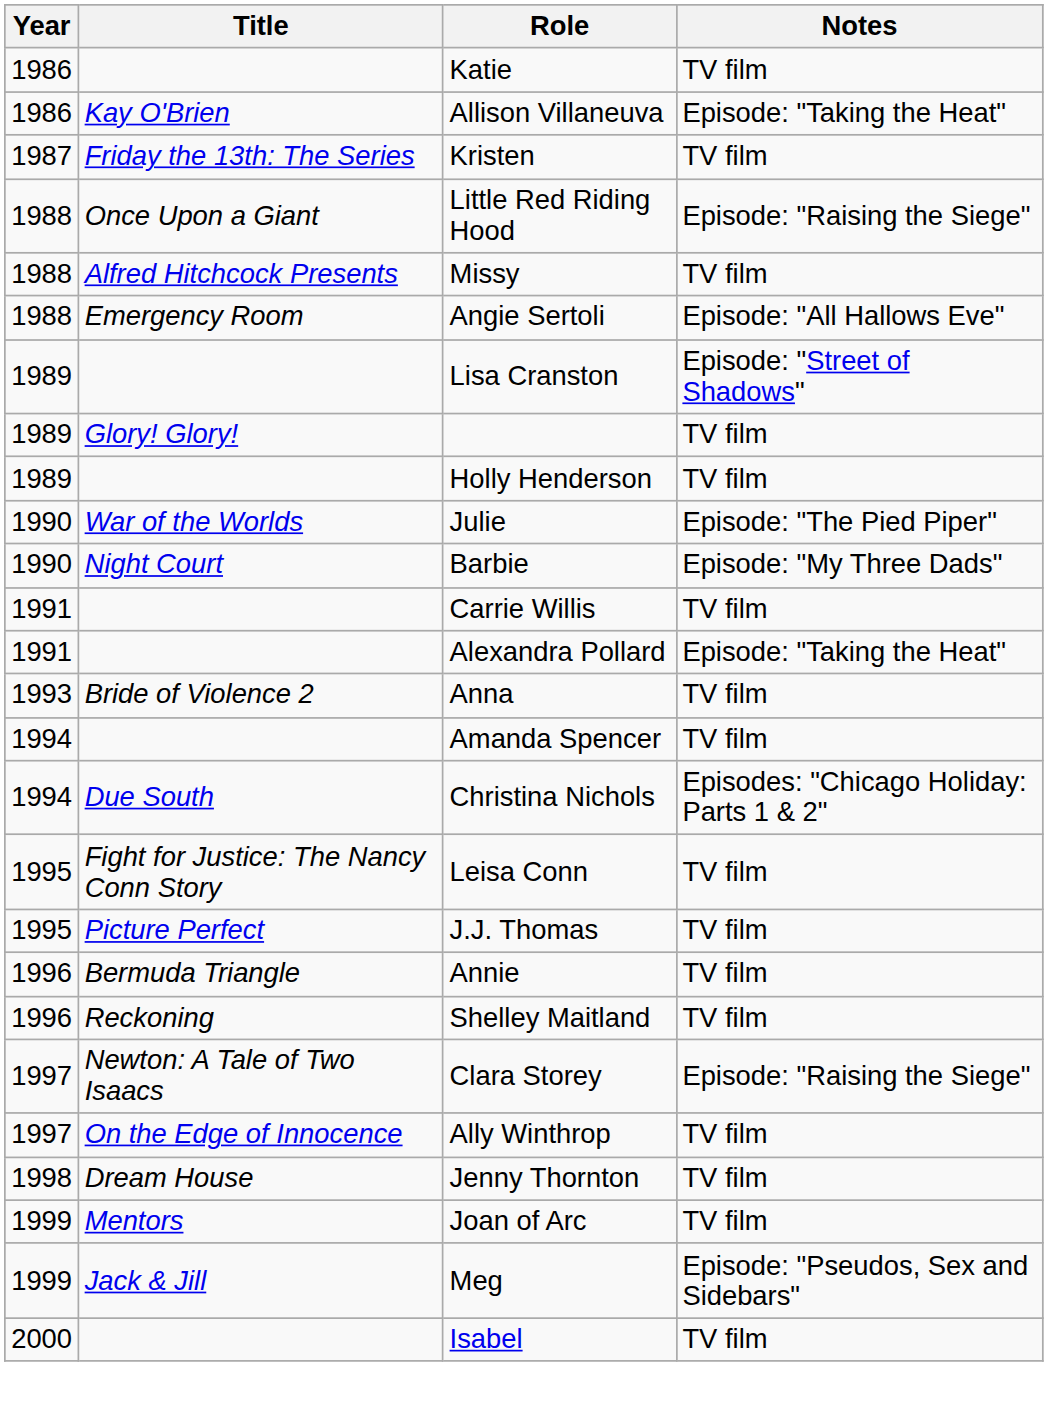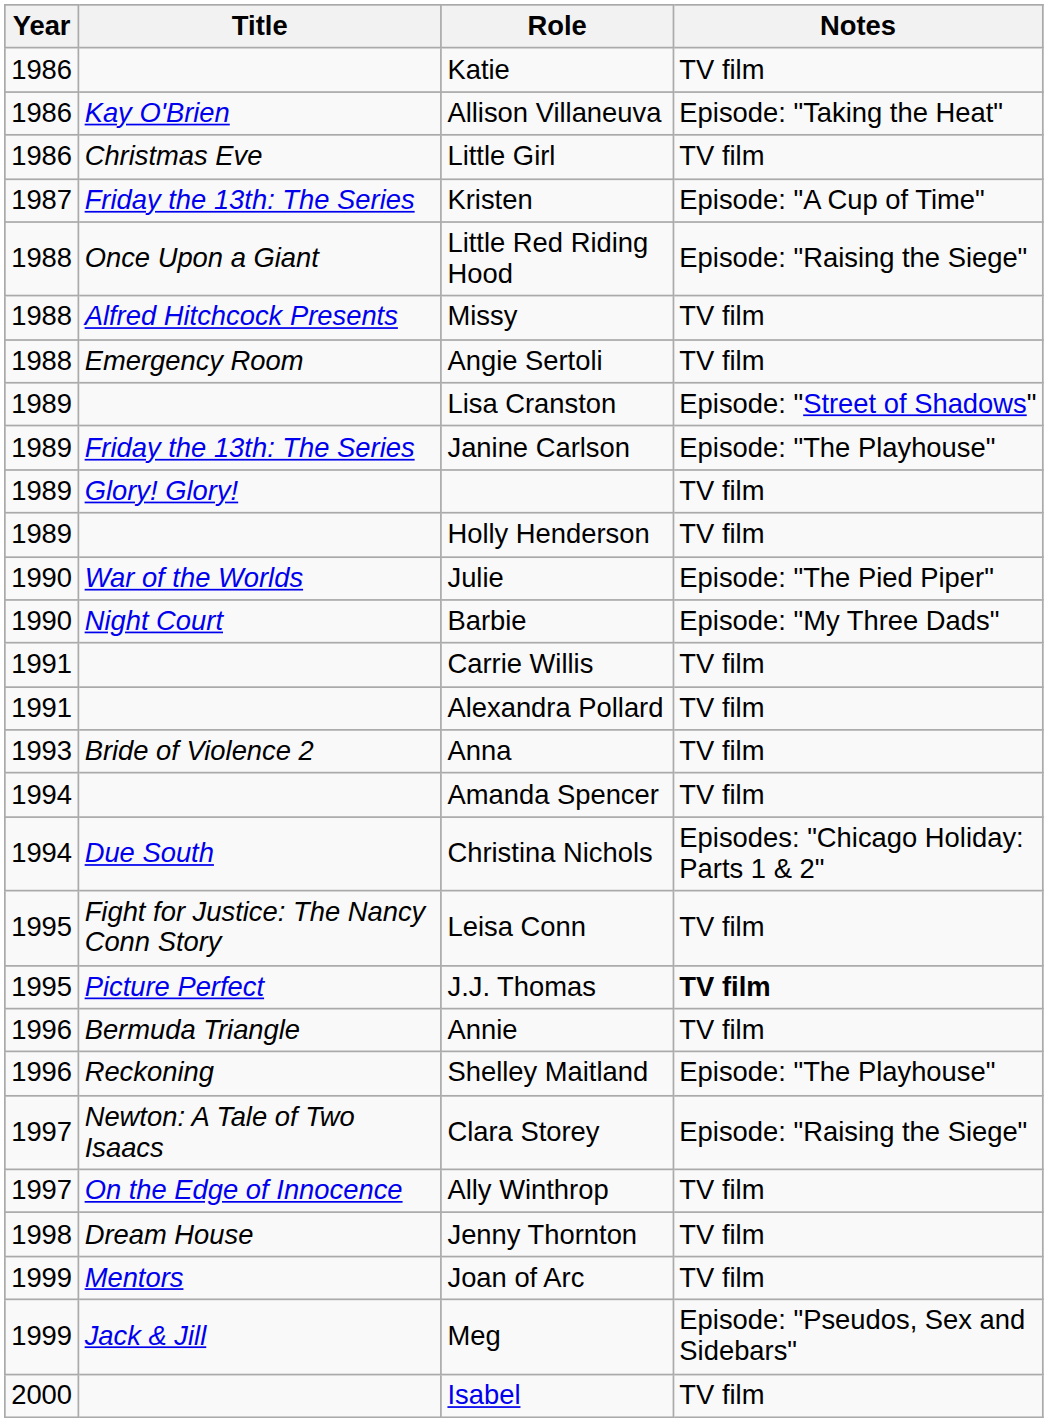 <table class="wikitable sortable">
 <tr>
 <th>Year</th>
 <th>Title</th>
 <th>Role</th>
 <th class="unsortable">Notes</th>
 </tr>
 <tr>
 <td>1986</td>
 <td><em></em></td>
 <td>Katie</td>
 <td>TV film</td>
 </tr>
 <tr>
 <td>1986</td>
 <td><em><a href='#'>Kay O'Brien</a></em></td>
 <td>Allison Villaneuva</td>
 <td>Episode: "Taking the Heat"</td>
 </tr>
 <tr>
+<td>1986</td>
+<td><em>Christmas Eve</em></td>
+<td>Little Girl</td>
+<td>TV film</td>
+</tr>
+<tr>
 <td>1987</td>
 <td><em><a href='#'>Friday the 13th: The Series</a></em></td>
 <td>Kristen</td>
-<td>TV film</td>
+<td>Episode: "A Cup of Time"</td>
 </tr>
 <tr>
 <td>1988</td>
 <td><em>Once Upon a Giant</em></td>
 <td>Little Red Riding Hood</td>
 <td>Episode: "Raising the Siege"</td>
 </tr>
 <tr>
 <td>1988</td>
 <td><em><a href='#'>Alfred Hitchcock Presents</a></em></td>
 <td>Missy</td>
 <td>TV film</td>
 </tr>
 <tr>
 <td>1988</td>
 <td><em>Emergency Room</em></td>
 <td>Angie Sertoli</td>
-<td>Episode: "All Hallows Eve"</td>
+<td>TV film</td>
 </tr>
 <tr>
 <td>1989</td>
 <td><em></em></td>
 <td>Lisa Cranston</td>
 <td>Episode: "<a href='#'>Street of Shadows</a>"</td>
+</tr>
+<tr>
+<td>1989</td>
+<td><em><a href='#'>Friday the 13th: The Series</a></em></td>
+<td>Janine Carlson</td>
+<td>Episode: "The Playhouse"</td>
 </tr>
 <tr>
 <td>1989</td>
 <td><em><a href='#'>Glory! Glory!</a></em></td>
 <td></td>
 <td>TV film</td>
 </tr>
 <tr>
 <td>1989</td>
 <td><em></em></td>
 <td>Holly Henderson</td>
 <td>TV film</td>
 </tr>
 <tr>
 <td>1990</td>
 <td><em><a href='#'>War of the Worlds</a></em></td>
 <td>Julie</td>
 <td>Episode: "The Pied Piper"</td>
 </tr>
 <tr>
 <td>1990</td>
 <td><em><a href='#'>Night Court</a></em></td>
 <td>Barbie</td>
 <td>Episode: "My Three Dads"</td>
 </tr>
 <tr>
 <td>1991</td>
 <td><em></em></td>
 <td>Carrie Willis</td>
 <td>TV film</td>
 </tr>
 <tr>
 <td>1991</td>
 <td><em></em></td>
 <td>Alexandra Pollard</td>
-<td>Episode: "Taking the Heat"</td>
+<td>TV film</td>
 </tr>
 <tr>
 <td>1993</td>
 <td><em>Bride of Violence 2</em></td>
 <td>Anna</td>
 <td>TV film</td>
 </tr>
 <tr>
 <td>1994</td>
 <td><em></em></td>
 <td>Amanda Spencer</td>
 <td>TV film</td>
 </tr>
 <tr>
 <td>1994</td>
 <td><em><a href='#'>Due South</a></em></td>
 <td>Christina Nichols</td>
 <td>Episodes: "Chicago Holiday: Parts 1 & 2"</td>
 </tr>
 <tr>
 <td>1995</td>
 <td><em>Fight for Justice: The Nancy Conn Story</em></td>
 <td>Leisa Conn</td>
 <td>TV film</td>
 </tr>
 <tr>
 <td>1995</td>
 <td><em><a href='#'>Picture Perfect</a></em></td>
 <td>J.J. Thomas</td>
-<td>TV film</td>
+<td><strong>TV film</strong></td>
 </tr>
 <tr>
 <td>1996</td>
 <td><em>Bermuda Triangle</em></td>
 <td>Annie</td>
 <td>TV film</td>
 </tr>
 <tr>
 <td>1996</td>
 <td><em>Reckoning</em></td>
 <td>Shelley Maitland</td>
-<td>TV film</td>
+<td>Episode: "The Playhouse"</td>
 </tr>
 <tr>
 <td>1997</td>
 <td><em>Newton: A Tale of Two Isaacs</em></td>
 <td>Clara Storey</td>
 <td>Episode: "Raising the Siege"</td>
 </tr>
 <tr>
 <td>1997</td>
 <td><em><a href='#'>On the Edge of Innocence</a></em></td>
 <td>Ally Winthrop</td>
 <td>TV film</td>
 </tr>
 <tr>
 <td>1998</td>
 <td><em>Dream House</em></td>
 <td>Jenny Thornton</td>
 <td>TV film</td>
 </tr>
 <tr>
 <td>1999</td>
 <td><em><a href='#'>Mentors</a></em></td>
 <td>Joan of Arc</td>
 <td>TV film</td>
 </tr>
 <tr>
 <td>1999</td>
 <td><em><a href='#'>Jack & Jill</a></em></td>
 <td>Meg</td>
 <td>Episode: "Pseudos, Sex and Sidebars"</td>
 </tr>
 <tr>
 <td>2000</td>
 <td><em></em></td>
 <td><a href='#'>Isabel</a></td>
 <td>TV film</td>
 </tr>
 </table>
